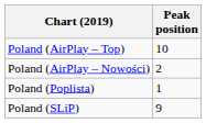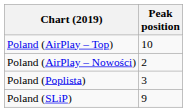 <table class="wikitable sortable plainrowheaders">
 <tr>
 <th scope="col">Chart (2019)</th>
 <th scope="col">Peak<br>position</th>
 </tr>
 <tr>
 <td><a href='#'>Poland</a> (<a href='#'>AirPlay – Top</a>)</td>
 <td>10</td>
 </tr>
 <tr>
 <td>Poland (<a href='#'>AirPlay – Nowości</a>)</td>
 <td>2</td>
 </tr>
 <tr>
 <td>Poland (<a href='#'>Poplista</a>)</td>
-<td>1</td>
+<td>3</td>
 </tr>
 <tr>
 <td>Poland (<a href='#'>SLiP</a>)</td>
 <td>9</td>
 </tr>
 </table>
